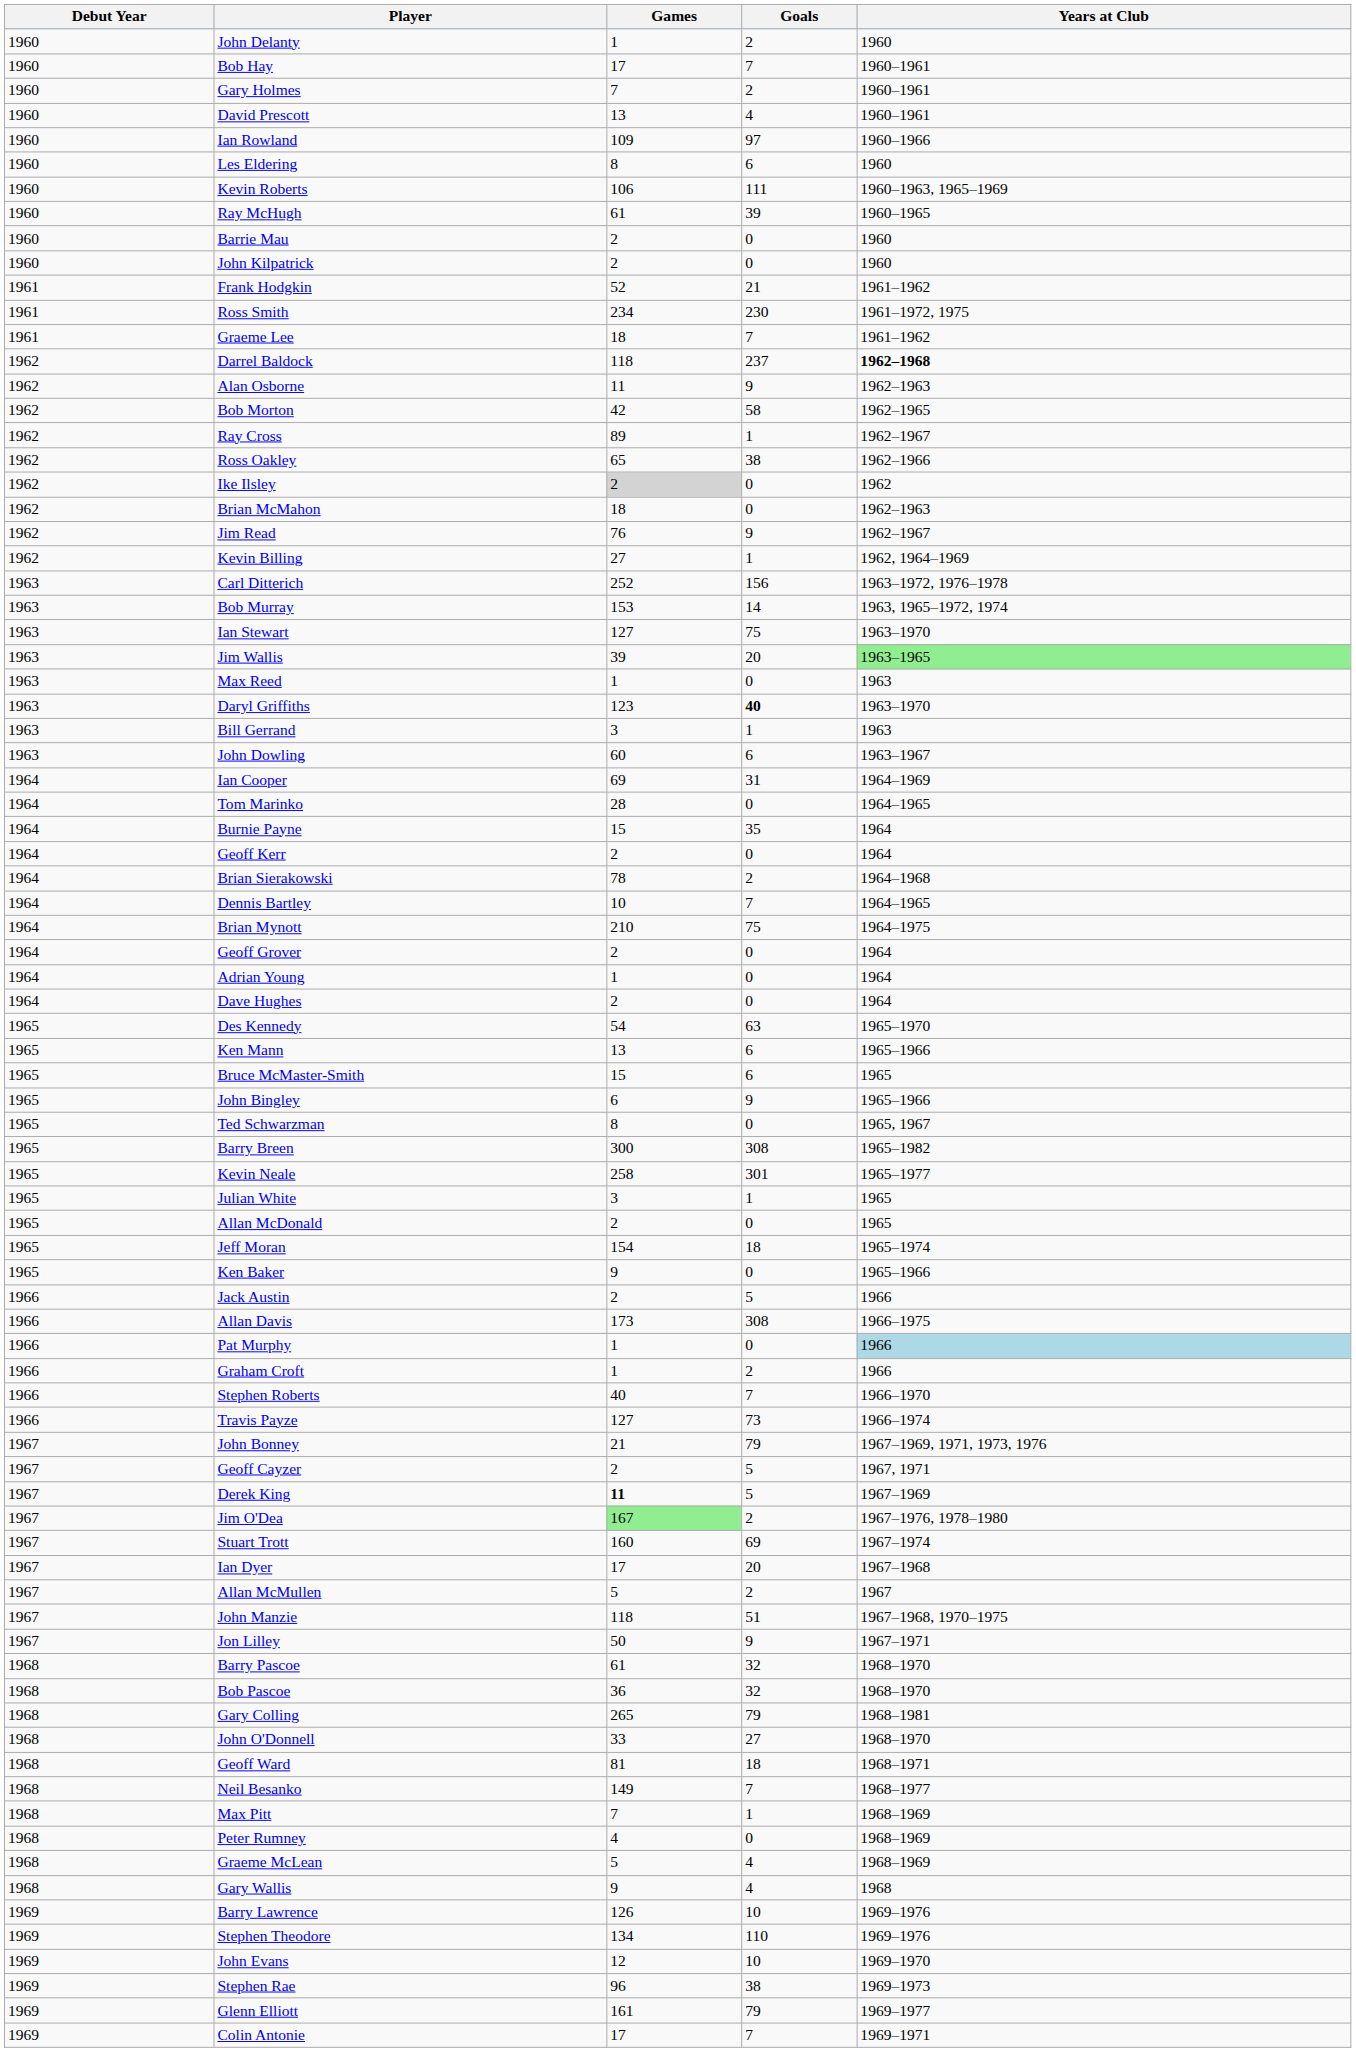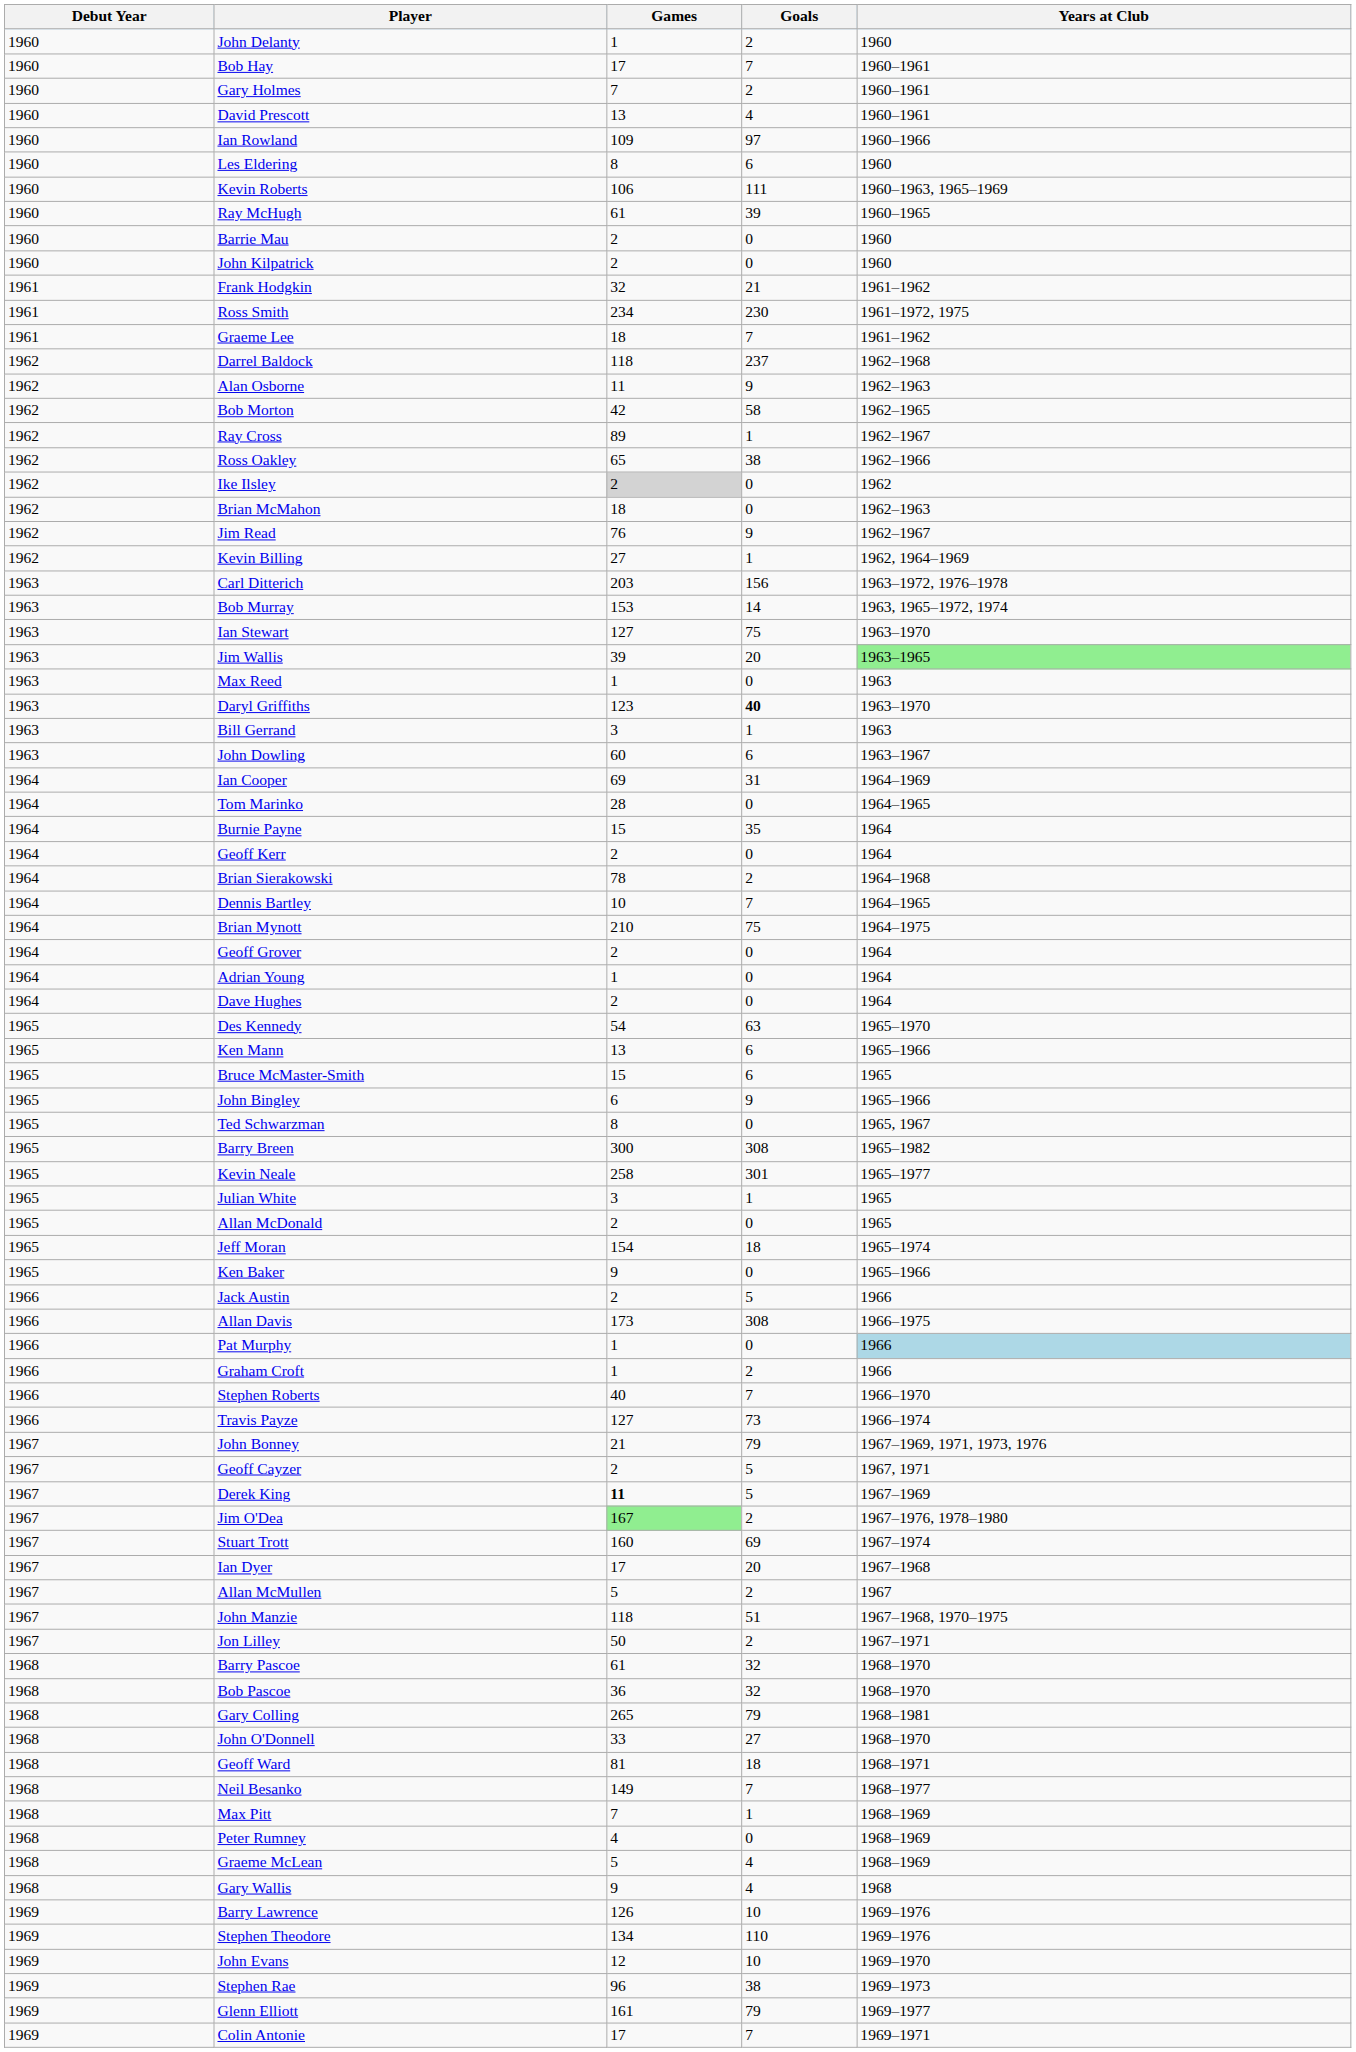 <table class="wikitable" style="width:70%;">
 <tr style="background:#87cefa;">
 <th>Debut Year</th>
 <th>Player</th>
 <th>Games</th>
 <th>Goals</th>
 <th>Years at Club</th>
 </tr>
 <tr>
 <td>1960</td>
 <td><a href='#'>John Delanty</a></td>
 <td>1</td>
 <td>2</td>
 <td>1960</td>
 </tr>
 <tr>
 <td>1960</td>
 <td><a href='#'>Bob Hay</a></td>
 <td>17</td>
 <td>7</td>
 <td>1960–1961</td>
 </tr>
 <tr>
 <td>1960</td>
 <td><a href='#'>Gary Holmes</a></td>
 <td>7</td>
 <td>2</td>
 <td>1960–1961</td>
 </tr>
 <tr>
 <td>1960</td>
 <td><a href='#'>David Prescott</a></td>
 <td>13</td>
 <td>4</td>
 <td>1960–1961</td>
 </tr>
 <tr>
 <td>1960</td>
 <td><a href='#'>Ian Rowland</a></td>
 <td>109</td>
 <td>97</td>
 <td>1960–1966</td>
 </tr>
 <tr>
 <td>1960</td>
 <td><a href='#'>Les Eldering</a></td>
 <td>8</td>
 <td>6</td>
 <td>1960</td>
 </tr>
 <tr>
 <td>1960</td>
 <td><a href='#'>Kevin Roberts</a></td>
 <td>106</td>
 <td>111</td>
 <td>1960–1963, 1965–1969</td>
 </tr>
 <tr>
 <td>1960</td>
 <td><a href='#'>Ray McHugh</a></td>
 <td>61</td>
 <td>39</td>
 <td>1960–1965</td>
 </tr>
 <tr>
 <td>1960</td>
 <td><a href='#'>Barrie Mau</a></td>
 <td>2</td>
 <td>0</td>
 <td>1960</td>
 </tr>
 <tr>
 <td>1960</td>
 <td><a href='#'>John Kilpatrick</a></td>
 <td>2</td>
 <td>0</td>
 <td>1960</td>
 </tr>
 <tr>
 <td>1961</td>
 <td><a href='#'>Frank Hodgkin</a></td>
-<td>52</td>
+<td>32</td>
 <td>21</td>
 <td>1961–1962</td>
 </tr>
 <tr>
 <td>1961</td>
 <td><a href='#'>Ross Smith</a></td>
 <td>234</td>
 <td>230</td>
 <td>1961–1972, 1975</td>
 </tr>
 <tr>
 <td>1961</td>
 <td><a href='#'>Graeme Lee</a></td>
 <td>18</td>
 <td>7</td>
 <td>1961–1962</td>
 </tr>
 <tr>
 <td>1962</td>
 <td><a href='#'>Darrel Baldock</a></td>
 <td>118</td>
 <td>237</td>
-<td><strong>1962–1968</strong></td>
+<td>1962–1968</td>
 </tr>
 <tr>
 <td>1962</td>
 <td><a href='#'>Alan Osborne</a></td>
 <td>11</td>
 <td>9</td>
 <td>1962–1963</td>
 </tr>
 <tr>
 <td>1962</td>
 <td><a href='#'>Bob Morton</a></td>
 <td>42</td>
 <td>58</td>
 <td>1962–1965</td>
 </tr>
 <tr>
 <td>1962</td>
 <td><a href='#'>Ray Cross</a></td>
 <td>89</td>
 <td>1</td>
 <td>1962–1967</td>
 </tr>
 <tr>
 <td>1962</td>
 <td><a href='#'>Ross Oakley</a></td>
 <td>65</td>
 <td>38</td>
 <td>1962–1966</td>
 </tr>
 <tr>
 <td>1962</td>
 <td><a href='#'>Ike Ilsley</a></td>
 <td style="background: lightgrey;">2</td>
 <td>0</td>
 <td>1962</td>
 </tr>
 <tr>
 <td>1962</td>
 <td><a href='#'>Brian McMahon</a></td>
 <td>18</td>
 <td>0</td>
 <td>1962–1963</td>
 </tr>
 <tr>
 <td>1962</td>
 <td><a href='#'>Jim Read</a></td>
 <td>76</td>
 <td>9</td>
 <td>1962–1967</td>
 </tr>
 <tr>
 <td>1962</td>
 <td><a href='#'>Kevin Billing</a></td>
 <td>27</td>
 <td>1</td>
 <td>1962, 1964–1969</td>
 </tr>
 <tr>
 <td>1963</td>
 <td><a href='#'>Carl Ditterich</a></td>
-<td>252</td>
+<td>203</td>
 <td>156</td>
 <td>1963–1972, 1976–1978</td>
 </tr>
 <tr>
 <td>1963</td>
 <td><a href='#'>Bob Murray</a></td>
 <td>153</td>
 <td>14</td>
 <td>1963, 1965–1972, 1974</td>
 </tr>
 <tr>
 <td>1963</td>
 <td><a href='#'>Ian Stewart</a></td>
 <td>127</td>
 <td>75</td>
 <td>1963–1970</td>
 </tr>
 <tr>
 <td>1963</td>
 <td><a href='#'>Jim Wallis</a></td>
 <td>39</td>
 <td>20</td>
 <td style="background: lightgreen;">1963–1965</td>
 </tr>
 <tr>
 <td>1963</td>
 <td><a href='#'>Max Reed</a></td>
 <td>1</td>
 <td>0</td>
 <td>1963</td>
 </tr>
 <tr>
 <td>1963</td>
 <td><a href='#'>Daryl Griffiths</a></td>
 <td>123</td>
 <td><strong>40</strong></td>
 <td>1963–1970</td>
 </tr>
 <tr>
 <td>1963</td>
 <td><a href='#'>Bill Gerrand</a></td>
 <td>3</td>
 <td>1</td>
 <td>1963</td>
 </tr>
 <tr>
 <td>1963</td>
 <td><a href='#'>John Dowling</a></td>
 <td>60</td>
 <td>6</td>
 <td>1963–1967</td>
 </tr>
 <tr>
 <td>1964</td>
 <td><a href='#'>Ian Cooper</a></td>
 <td>69</td>
 <td>31</td>
 <td>1964–1969</td>
 </tr>
 <tr>
 <td>1964</td>
 <td><a href='#'>Tom Marinko</a></td>
 <td>28</td>
 <td>0</td>
 <td>1964–1965</td>
 </tr>
 <tr>
 <td>1964</td>
 <td><a href='#'>Burnie Payne</a></td>
 <td>15</td>
 <td>35</td>
 <td>1964</td>
 </tr>
 <tr>
 <td>1964</td>
 <td><a href='#'>Geoff Kerr</a></td>
 <td>2</td>
 <td>0</td>
 <td>1964</td>
 </tr>
 <tr>
 <td>1964</td>
 <td><a href='#'>Brian Sierakowski</a></td>
 <td>78</td>
 <td>2</td>
 <td>1964–1968</td>
 </tr>
 <tr>
 <td>1964</td>
 <td><a href='#'>Dennis Bartley</a></td>
 <td>10</td>
 <td>7</td>
 <td>1964–1965</td>
 </tr>
 <tr>
 <td>1964</td>
 <td><a href='#'>Brian Mynott</a></td>
 <td>210</td>
 <td>75</td>
 <td>1964–1975</td>
 </tr>
 <tr>
 <td>1964</td>
 <td><a href='#'>Geoff Grover</a></td>
 <td>2</td>
 <td>0</td>
 <td>1964</td>
 </tr>
 <tr>
 <td>1964</td>
 <td><a href='#'>Adrian Young</a></td>
 <td>1</td>
 <td>0</td>
 <td>1964</td>
 </tr>
 <tr>
 <td>1964</td>
 <td><a href='#'>Dave Hughes</a></td>
 <td>2</td>
 <td>0</td>
 <td>1964</td>
 </tr>
 <tr>
 <td>1965</td>
 <td><a href='#'>Des Kennedy</a></td>
 <td>54</td>
 <td>63</td>
 <td>1965–1970</td>
 </tr>
 <tr>
 <td>1965</td>
 <td><a href='#'>Ken Mann</a></td>
 <td>13</td>
 <td>6</td>
 <td>1965–1966</td>
 </tr>
 <tr>
 <td>1965</td>
 <td><a href='#'>Bruce McMaster-Smith</a></td>
 <td>15</td>
 <td>6</td>
 <td>1965</td>
 </tr>
 <tr>
 <td>1965</td>
 <td><a href='#'>John Bingley</a></td>
 <td>6</td>
 <td>9</td>
 <td>1965–1966</td>
 </tr>
 <tr>
 <td>1965</td>
 <td><a href='#'>Ted Schwarzman</a></td>
 <td>8</td>
 <td>0</td>
 <td>1965, 1967</td>
 </tr>
 <tr>
 <td>1965</td>
 <td><a href='#'>Barry Breen</a></td>
 <td>300</td>
 <td>308</td>
 <td>1965–1982</td>
 </tr>
 <tr>
 <td>1965</td>
 <td><a href='#'>Kevin Neale</a></td>
 <td>258</td>
 <td>301</td>
 <td>1965–1977</td>
 </tr>
 <tr>
 <td>1965</td>
 <td><a href='#'>Julian White</a></td>
 <td>3</td>
 <td>1</td>
 <td>1965</td>
 </tr>
 <tr>
 <td>1965</td>
 <td><a href='#'>Allan McDonald</a></td>
 <td>2</td>
 <td>0</td>
 <td>1965</td>
 </tr>
 <tr>
 <td>1965</td>
 <td><a href='#'>Jeff Moran</a></td>
 <td>154</td>
 <td>18</td>
 <td>1965–1974</td>
 </tr>
 <tr>
 <td>1965</td>
 <td><a href='#'>Ken Baker</a></td>
 <td>9</td>
 <td>0</td>
 <td>1965–1966</td>
 </tr>
 <tr>
 <td>1966</td>
 <td><a href='#'>Jack Austin</a></td>
 <td>2</td>
 <td>5</td>
 <td>1966</td>
 </tr>
 <tr>
 <td>1966</td>
 <td><a href='#'>Allan Davis</a></td>
 <td>173</td>
 <td>308</td>
 <td>1966–1975</td>
 </tr>
 <tr>
 <td>1966</td>
 <td><a href='#'>Pat Murphy</a></td>
 <td>1</td>
 <td>0</td>
 <td style="background: lightblue;">1966</td>
 </tr>
 <tr>
 <td>1966</td>
 <td><a href='#'>Graham Croft</a></td>
 <td>1</td>
 <td>2</td>
 <td>1966</td>
 </tr>
 <tr>
 <td>1966</td>
 <td><a href='#'>Stephen Roberts</a></td>
 <td>40</td>
 <td>7</td>
 <td>1966–1970</td>
 </tr>
 <tr>
 <td>1966</td>
 <td><a href='#'>Travis Payze</a></td>
 <td>127</td>
 <td>73</td>
 <td>1966–1974</td>
 </tr>
 <tr>
 <td>1967</td>
 <td><a href='#'>John Bonney</a></td>
 <td>21</td>
 <td>79</td>
 <td>1967–1969, 1971, 1973, 1976</td>
 </tr>
 <tr>
 <td>1967</td>
 <td><a href='#'>Geoff Cayzer</a></td>
 <td>2</td>
 <td>5</td>
 <td>1967, 1971</td>
 </tr>
 <tr>
 <td>1967</td>
 <td><a href='#'>Derek King</a></td>
 <td><strong>11</strong></td>
 <td>5</td>
 <td>1967–1969</td>
 </tr>
 <tr>
 <td>1967</td>
 <td><a href='#'>Jim O'Dea</a></td>
 <td style="background: lightgreen;">167</td>
 <td>2</td>
 <td>1967–1976, 1978–1980</td>
 </tr>
 <tr>
 <td>1967</td>
 <td><a href='#'>Stuart Trott</a></td>
 <td>160</td>
 <td>69</td>
 <td>1967–1974</td>
 </tr>
 <tr>
 <td>1967</td>
 <td><a href='#'>Ian Dyer</a></td>
 <td>17</td>
 <td>20</td>
 <td>1967–1968</td>
 </tr>
 <tr>
 <td>1967</td>
 <td><a href='#'>Allan McMullen</a></td>
 <td>5</td>
 <td>2</td>
 <td>1967</td>
 </tr>
 <tr>
 <td>1967</td>
 <td><a href='#'>John Manzie</a></td>
 <td>118</td>
 <td>51</td>
 <td>1967–1968, 1970–1975</td>
 </tr>
 <tr>
 <td>1967</td>
 <td><a href='#'>Jon Lilley</a></td>
 <td>50</td>
-<td>9</td>
+<td>2</td>
 <td>1967–1971</td>
 </tr>
 <tr>
 <td>1968</td>
 <td><a href='#'>Barry Pascoe</a></td>
 <td>61</td>
 <td>32</td>
 <td>1968–1970</td>
 </tr>
 <tr>
 <td>1968</td>
 <td><a href='#'>Bob Pascoe</a></td>
 <td>36</td>
 <td>32</td>
 <td>1968–1970</td>
 </tr>
 <tr>
 <td>1968</td>
 <td><a href='#'>Gary Colling</a></td>
 <td>265</td>
 <td>79</td>
 <td>1968–1981</td>
 </tr>
 <tr>
 <td>1968</td>
 <td><a href='#'>John O'Donnell</a></td>
 <td>33</td>
 <td>27</td>
 <td>1968–1970</td>
 </tr>
 <tr>
 <td>1968</td>
 <td><a href='#'>Geoff Ward</a></td>
 <td>81</td>
 <td>18</td>
 <td>1968–1971</td>
 </tr>
 <tr>
 <td>1968</td>
 <td><a href='#'>Neil Besanko</a></td>
 <td>149</td>
 <td>7</td>
 <td>1968–1977</td>
 </tr>
 <tr>
 <td>1968</td>
 <td><a href='#'>Max Pitt</a></td>
 <td>7</td>
 <td>1</td>
 <td>1968–1969</td>
 </tr>
 <tr>
 <td>1968</td>
 <td><a href='#'>Peter Rumney</a></td>
 <td>4</td>
 <td>0</td>
 <td>1968–1969</td>
 </tr>
 <tr>
 <td>1968</td>
 <td><a href='#'>Graeme McLean</a></td>
 <td>5</td>
 <td>4</td>
 <td>1968–1969</td>
 </tr>
 <tr>
 <td>1968</td>
 <td><a href='#'>Gary Wallis</a></td>
 <td>9</td>
 <td>4</td>
 <td>1968</td>
 </tr>
 <tr>
 <td>1969</td>
 <td><a href='#'>Barry Lawrence</a></td>
 <td>126</td>
 <td>10</td>
 <td>1969–1976</td>
 </tr>
 <tr>
 <td>1969</td>
 <td><a href='#'>Stephen Theodore</a></td>
 <td>134</td>
 <td>110</td>
 <td>1969–1976</td>
 </tr>
 <tr>
 <td>1969</td>
 <td><a href='#'>John Evans</a></td>
 <td>12</td>
 <td>10</td>
 <td>1969–1970</td>
 </tr>
 <tr>
 <td>1969</td>
 <td><a href='#'>Stephen Rae</a></td>
 <td>96</td>
 <td>38</td>
 <td>1969–1973</td>
 </tr>
 <tr>
 <td>1969</td>
 <td><a href='#'>Glenn Elliott</a></td>
 <td>161</td>
 <td>79</td>
 <td>1969–1977</td>
 </tr>
 <tr>
 <td>1969</td>
 <td><a href='#'>Colin Antonie</a></td>
 <td>17</td>
 <td>7</td>
 <td>1969–1971</td>
 </tr>
 </table>
